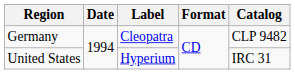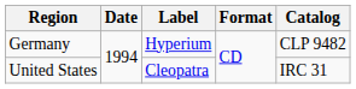 <table class="wikitable">
 <tr>
 <th>Region</th>
 <th>Date</th>
 <th>Label</th>
 <th>Format</th>
 <th>Catalog</th>
 </tr>
 <tr>
 <td>Germany</td>
 <td rowspan="2">1994</td>
-<td><a href='#'>Cleopatra</a></td>
+<td><a href='#'>Hyperium</a></td>
 <td rowspan="2"><a href='#'>CD</a></td>
 <td>CLP 9482</td>
 </tr>
 <tr>
 <td>United States</td>
-<td><a href='#'>Hyperium</a></td>
+<td><a href='#'>Cleopatra</a></td>
 <td>IRC 31</td>
 </tr>
 </table>
